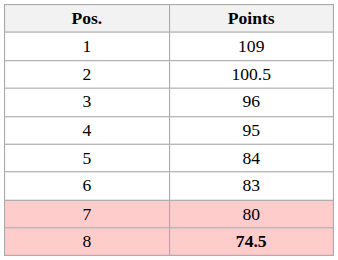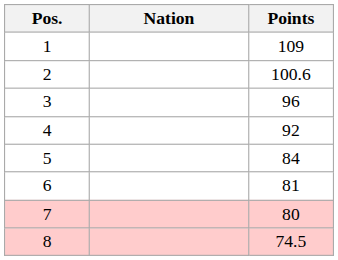 <table class="wikitable gauche" cellspacing="1" style="width:300px;">
 <tr style="background:#efefef; text-align:center;">
 <th style="width:70px;">Pos.</th>
+<th>Nation</th>
 <th style="width:70px;">Points</th>
 </tr>
 <tr style="vertical-align:top; text-align:center; background:#fff;">
 <td>1</td>
+<td style="text-align:left;"></td>
 <td>109</td>
 </tr>
 <tr style="vertical-align:top; text-align:center; background:#fff;">
 <td>2</td>
-<td>100.5</td>
+<td style="text-align:left;"></td>
+<td>100.6</td>
 </tr>
 <tr style="vertical-align:top; text-align:center; background:#fff;">
 <td>3</td>
+<td style="text-align:left;"></td>
 <td>96</td>
 </tr>
 <tr style="vertical-align:top; text-align:center; background:#fff;">
 <td>4</td>
-<td>95</td>
+<td style="text-align:left;"></td>
+<td>92</td>
 </tr>
 <tr style="vertical-align:top; text-align:center; background:#fff;">
 <td>5</td>
+<td style="text-align:left;"></td>
 <td>84</td>
 </tr>
 <tr style="vertical-align:top; text-align:center; background:#fff;">
 <td>6</td>
-<td>83</td>
+<td style="text-align:left;"></td>
+<td>81</td>
 </tr>
 <tr style="vertical-align:top; text-align:center; background:#ffcccc;">
 <td>7</td>
+<td style="text-align:left;"></td>
 <td>80</td>
 </tr>
 <tr style="vertical-align:top; text-align:center; background:#ffcccc;">
 <td>8</td>
-<td><strong>74.5</strong></td>
+<td style="text-align:left;"></td>
+<td>74.5</td>
 </tr>
 </table>
